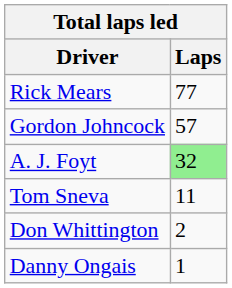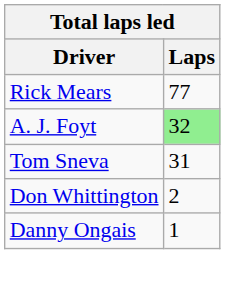 <table class="wikitable">
 <tr>
 <th colspan=2>Total laps led</th>
 </tr>
 <tr>
 <th>Driver</th>
 <th>Laps</th>
 </tr>
 <tr>
 <td><a href='#'>Rick Mears</a></td>
 <td>77</td>
 </tr>
 <tr>
-<td><a href='#'>Gordon Johncock</a></td>
-<td>57</td>
-</tr>
-<tr>
 <td><a href='#'>A. J. Foyt</a></td>
 <td style="background: lightgreen;">32</td>
 </tr>
 <tr>
 <td><a href='#'>Tom Sneva</a></td>
-<td>11</td>
+<td>31</td>
 </tr>
 <tr>
 <td><a href='#'>Don Whittington</a></td>
 <td>2</td>
 </tr>
 <tr>
 <td><a href='#'>Danny Ongais</a></td>
 <td>1</td>
 </tr>
 </table>
